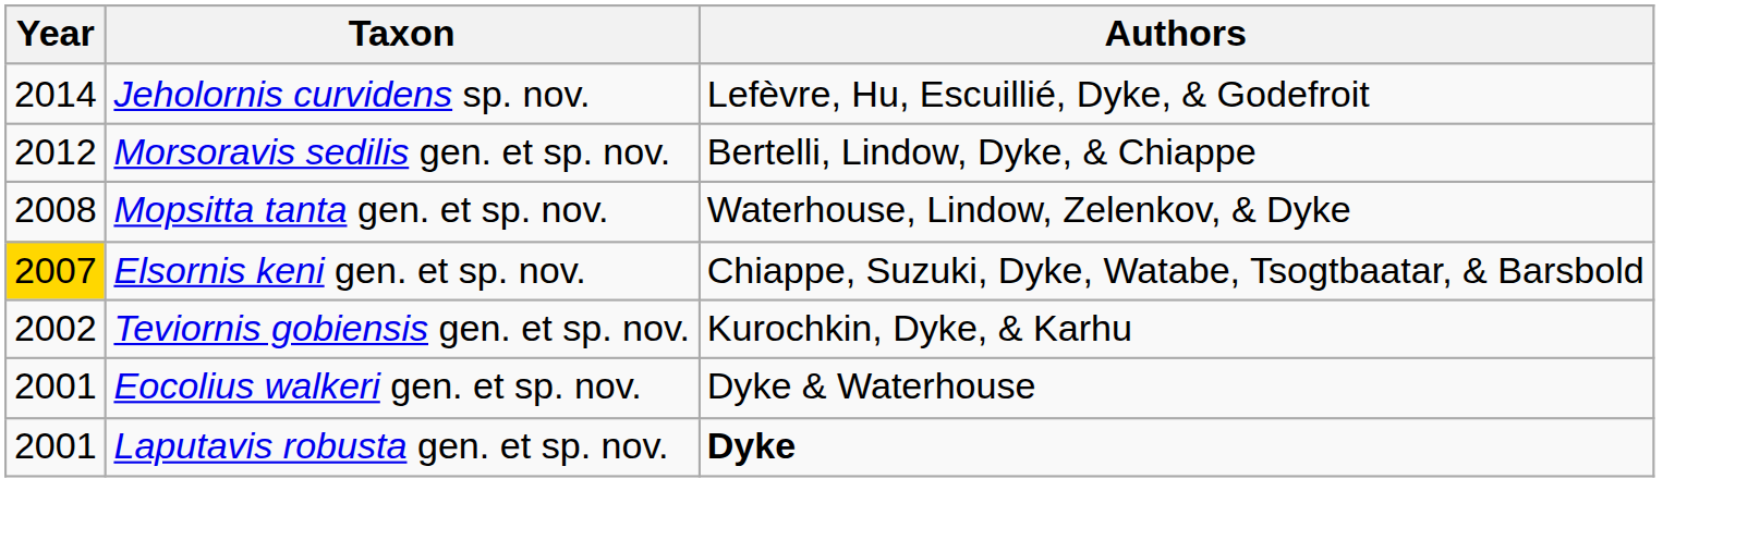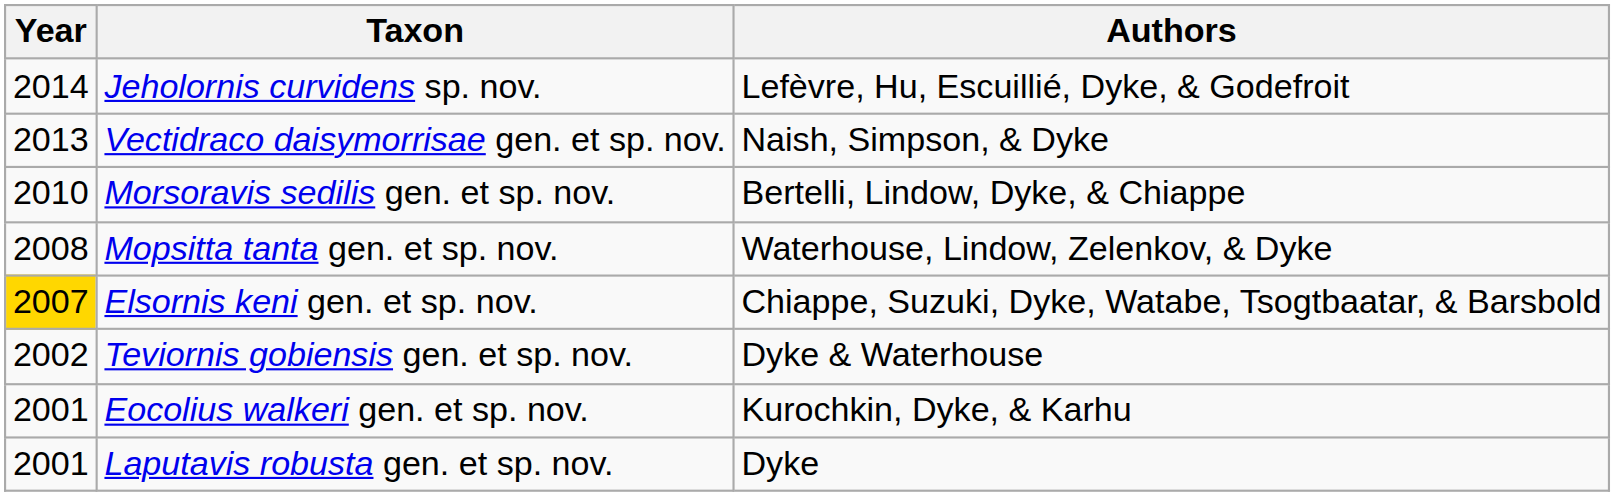 <table class="wikitable sortable">
 <tr>
 <th>Year</th>
 <th>Taxon</th>
 <th>Authors</th>
 </tr>
 <tr>
 <td>2014</td>
 <td><em><a href='#'>Jeholornis curvidens</a></em> sp. nov.</td>
 <td>Lefèvre, Hu, Escuillié, Dyke, & Godefroit</td>
 </tr>
 <tr>
-<td>2012</td>
+<td>2013</td>
+<td><em><a href='#'>Vectidraco daisymorrisae</a></em> gen. et sp. nov.</td>
+<td>Naish, Simpson, & Dyke</td>
+</tr>
+<tr>
+<td>2010</td>
 <td><em><a href='#'>Morsoravis sedilis</a></em> gen. et sp. nov.</td>
 <td>Bertelli, Lindow, Dyke, & Chiappe</td>
 </tr>
 <tr>
 <td>2008</td>
 <td><em><a href='#'>Mopsitta tanta</a></em> gen. et sp. nov.</td>
 <td>Waterhouse, Lindow, Zelenkov, & Dyke</td>
 </tr>
 <tr>
 <td style="background: gold;">2007</td>
 <td><em><a href='#'>Elsornis keni</a></em> gen. et sp. nov.</td>
 <td>Chiappe, Suzuki, Dyke, Watabe, Tsogtbaatar, & Barsbold</td>
 </tr>
 <tr>
 <td>2002</td>
 <td><em><a href='#'>Teviornis gobiensis</a></em> gen. et sp. nov.</td>
+<td>Dyke & Waterhouse</td>
+</tr>
+<tr>
+<td>2001</td>
+<td><em><a href='#'>Eocolius walkeri</a></em> gen. et sp. nov.</td>
 <td>Kurochkin, Dyke, & Karhu</td>
 </tr>
 <tr>
 <td>2001</td>
-<td><em><a href='#'>Eocolius walkeri</a></em> gen. et sp. nov.</td>
-<td>Dyke & Waterhouse</td>
-</tr>
-<tr>
-<td>2001</td>
 <td><em><a href='#'>Laputavis robusta</a></em> gen. et sp. nov.</td>
-<td><strong>Dyke</strong></td>
+<td>Dyke</td>
 </tr>
 </table>
